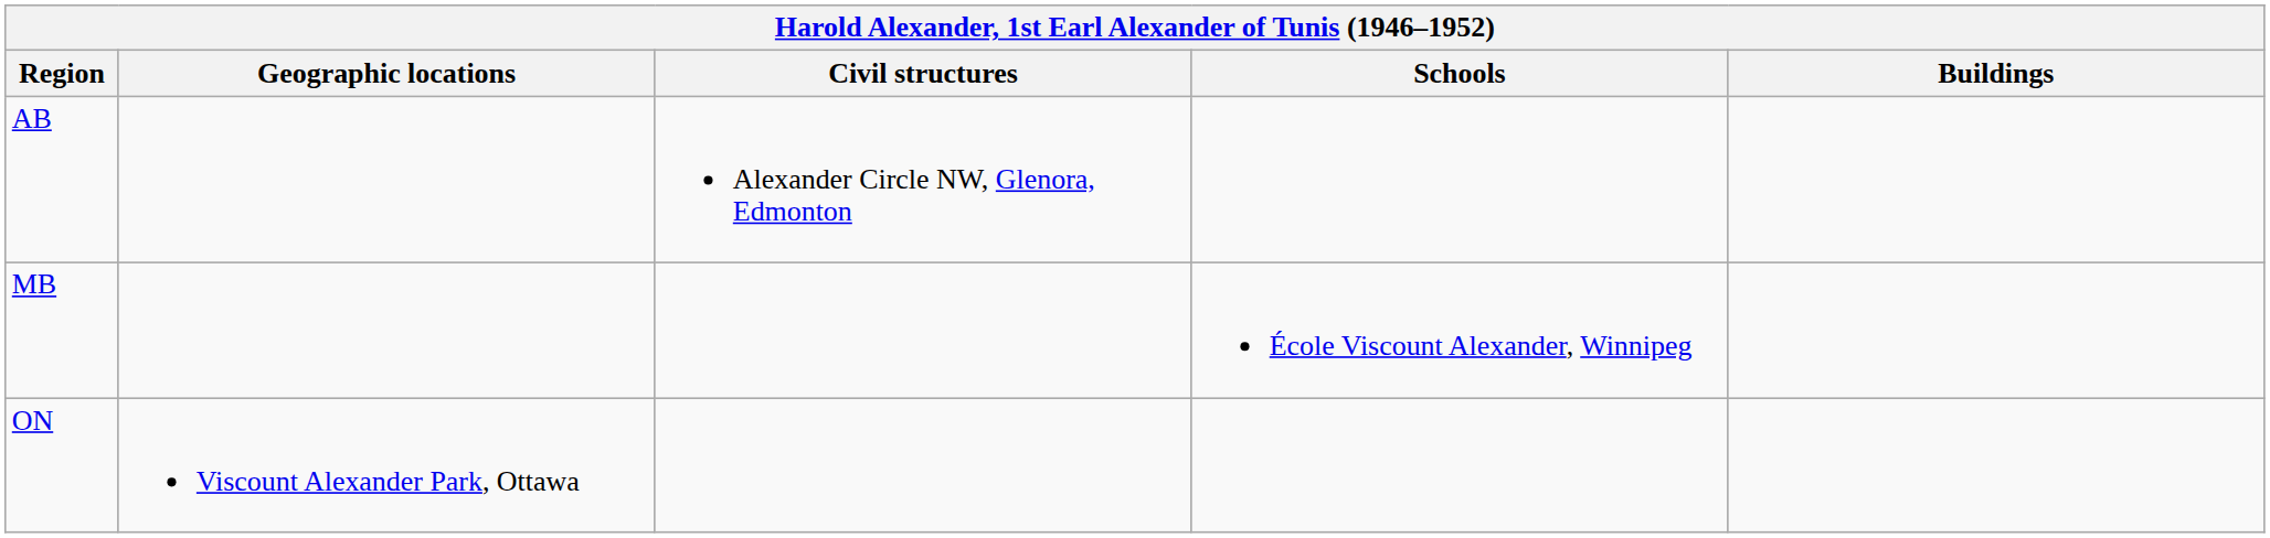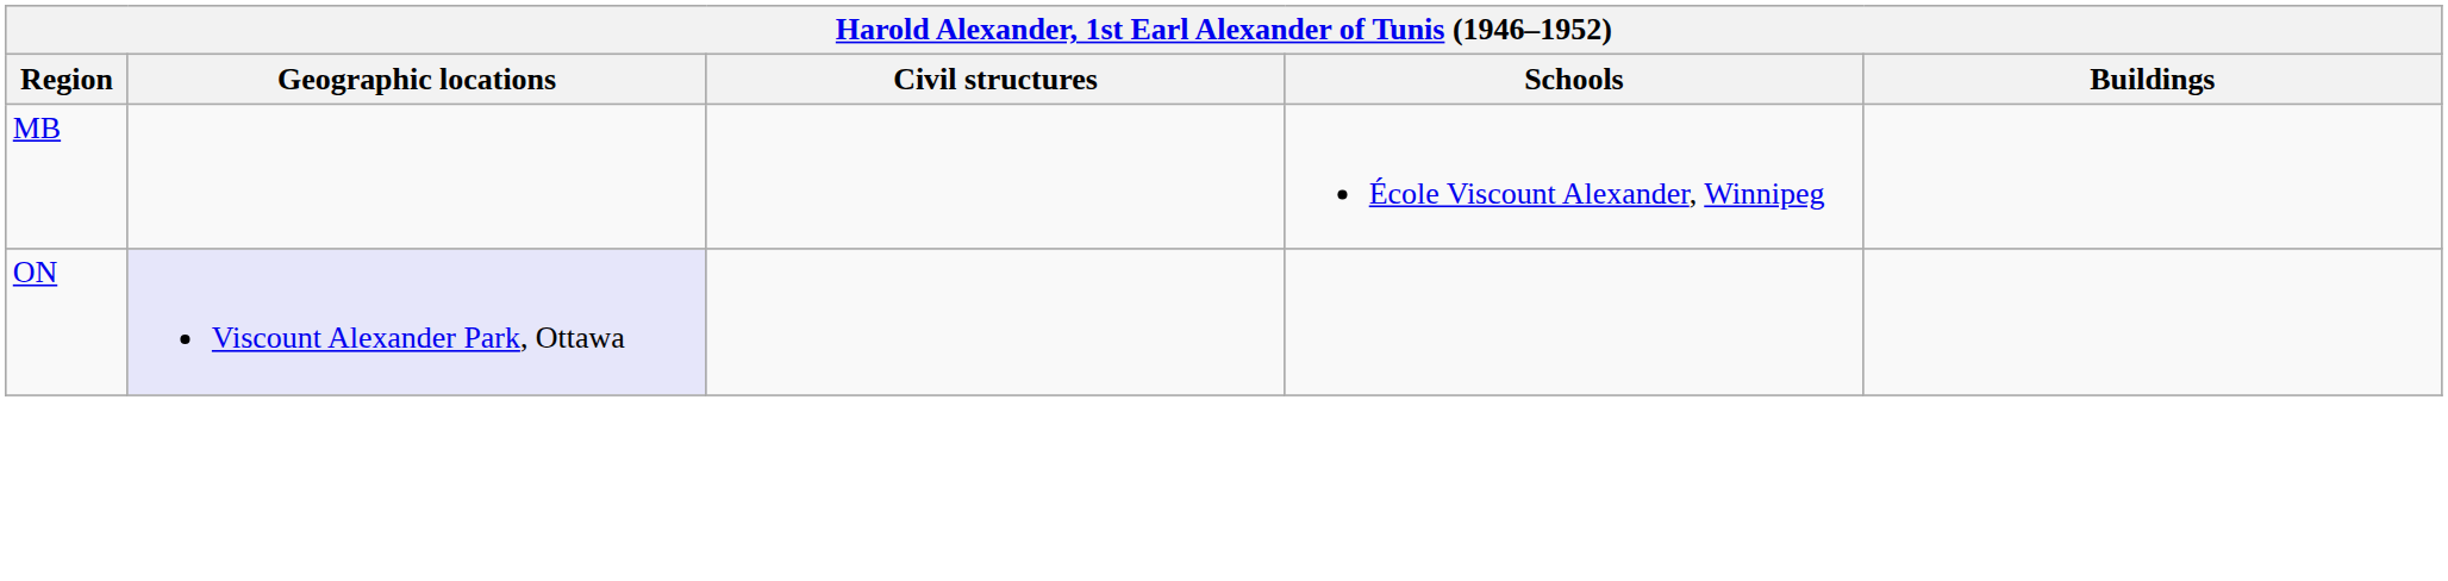 <table class="wikitable" width="100%">
 <tr>
 <th colspan="5"> <a href='#'>Harold Alexander, 1st Earl Alexander of Tunis</a> (1946–1952)</th>
 </tr>
 <tr>
 <th width="5%">Region</th>
 <th width="23.75%">Geographic locations</th>
 <th width="23.75%">Civil structures</th>
 <th width="23.75%">Schools</th>
 <th width="23.75%">Buildings</th>
 </tr>
 <tr>
-<td align=left valign=top> <a href='#'>AB</a></td>
-<td></td>
-<td align=left valign=top><br><ul><li>Alexander Circle NW, <a href='#'>Glenora, Edmonton</a></li></ul></td>
-<td></td>
-<td></td>
-</tr>
-<tr>
 <td align=left valign=top> <a href='#'>MB</a></td>
 <td></td>
 <td></td>
 <td align=left valign=top><br><ul><li><a href='#'>École Viscount Alexander</a>, <a href='#'>Winnipeg</a></li></ul></td>
 <td></td>
 </tr>
 <tr>
 <td align=left valign=top> <a href='#'>ON</a></td>
-<td align=left valign=top><br><ul><li><a href='#'>Viscount Alexander Park</a>, Ottawa</li></ul></td>
+<td align=left valign=top style="background: lavender;"><br><ul><li><a href='#'>Viscount Alexander Park</a>, Ottawa</li></ul></td>
 <td></td>
 <td></td>
 <td></td>
 </tr>
 </table>
